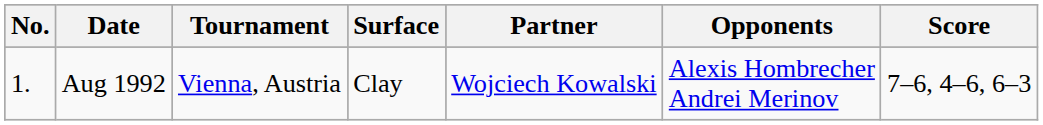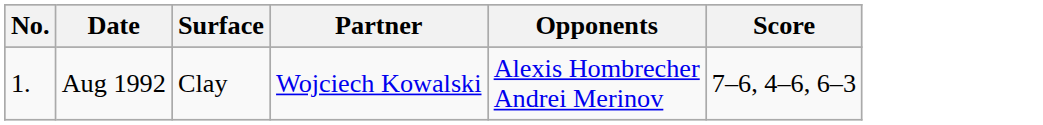 <table class="sortable wikitable" style=font-size:97%>
 <tr>
 <th>No.</th>
 <th>Date</th>
-<th>Tournament</th>
 <th>Surface</th>
 <th>Partner</th>
 <th>Opponents</th>
 <th class="unsortable">Score</th>
 </tr>
 <tr>
 <td>1.</td>
 <td>Aug 1992</td>
-<td><a href='#'>Vienna</a>, Austria</td>
 <td>Clay</td>
 <td> <a href='#'>Wojciech Kowalski</a></td>
 <td> <a href='#'>Alexis Hombrecher</a><br> <a href='#'>Andrei Merinov</a></td>
 <td>7–6, 4–6, 6–3</td>
 </tr>
 </table>
